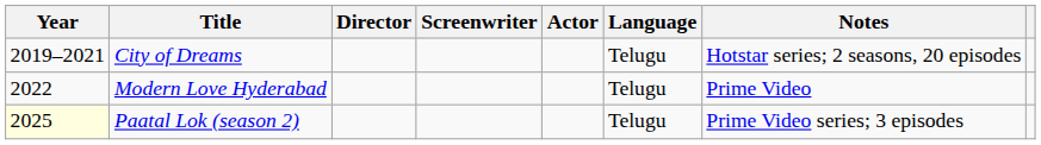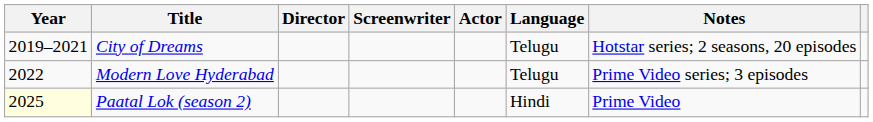 <table class="wikitable plainrowheaders">
 <tr>
 <th scope="col">Year</th>
 <th scope="col">Title</th>
 <th scope="col">Director</th>
 <th scope="col">Screenwriter</th>
 <th scope="col">Actor</th>
 <th scope="col">Language</th>
 <th scope="col" class="unsortable">Notes</th>
 <th scope="col" class="unsortable"></th>
 </tr>
 <tr>
 <td>2019–2021</td>
 <td><em><a href='#'>City of Dreams</a></em></td>
 <td></td>
 <td></td>
 <td></td>
 <td>Telugu</td>
 <td><a href='#'>Hotstar</a> series; 2 seasons, 20 episodes</td>
 <td></td>
 </tr>
 <tr>
 <td>2022</td>
 <td><em><a href='#'>Modern Love Hyderabad</a></em></td>
 <td></td>
 <td></td>
 <td></td>
 <td>Telugu</td>
-<td><a href='#'>Prime Video</a></td>
+<td><a href='#'>Prime Video</a> series; 3 episodes</td>
 <td></td>
 </tr>
 <tr>
 <td style="background: lightyellow;">2025</td>
 <td><em><a href='#'>Paatal Lok (season 2)</a></em></td>
 <td></td>
 <td></td>
 <td></td>
-<td>Telugu</td>
-<td><a href='#'>Prime Video</a> series; 3 episodes</td>
+<td>Hindi</td>
+<td><a href='#'>Prime Video</a></td>
 </tr>
 </table>
